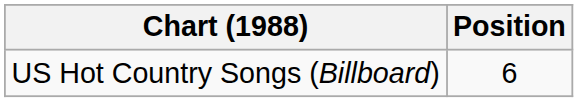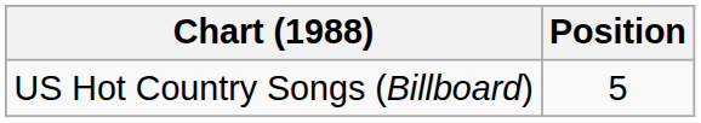 <table class="wikitable">
 <tr>
 <th>Chart (1988)</th>
 <th>Position</th>
 </tr>
 <tr>
 <td>US Hot Country Songs (<em>Billboard</em>)</td>
-<td align="center">6</td>
+<td align="center">5</td>
 </tr>
 </table>
